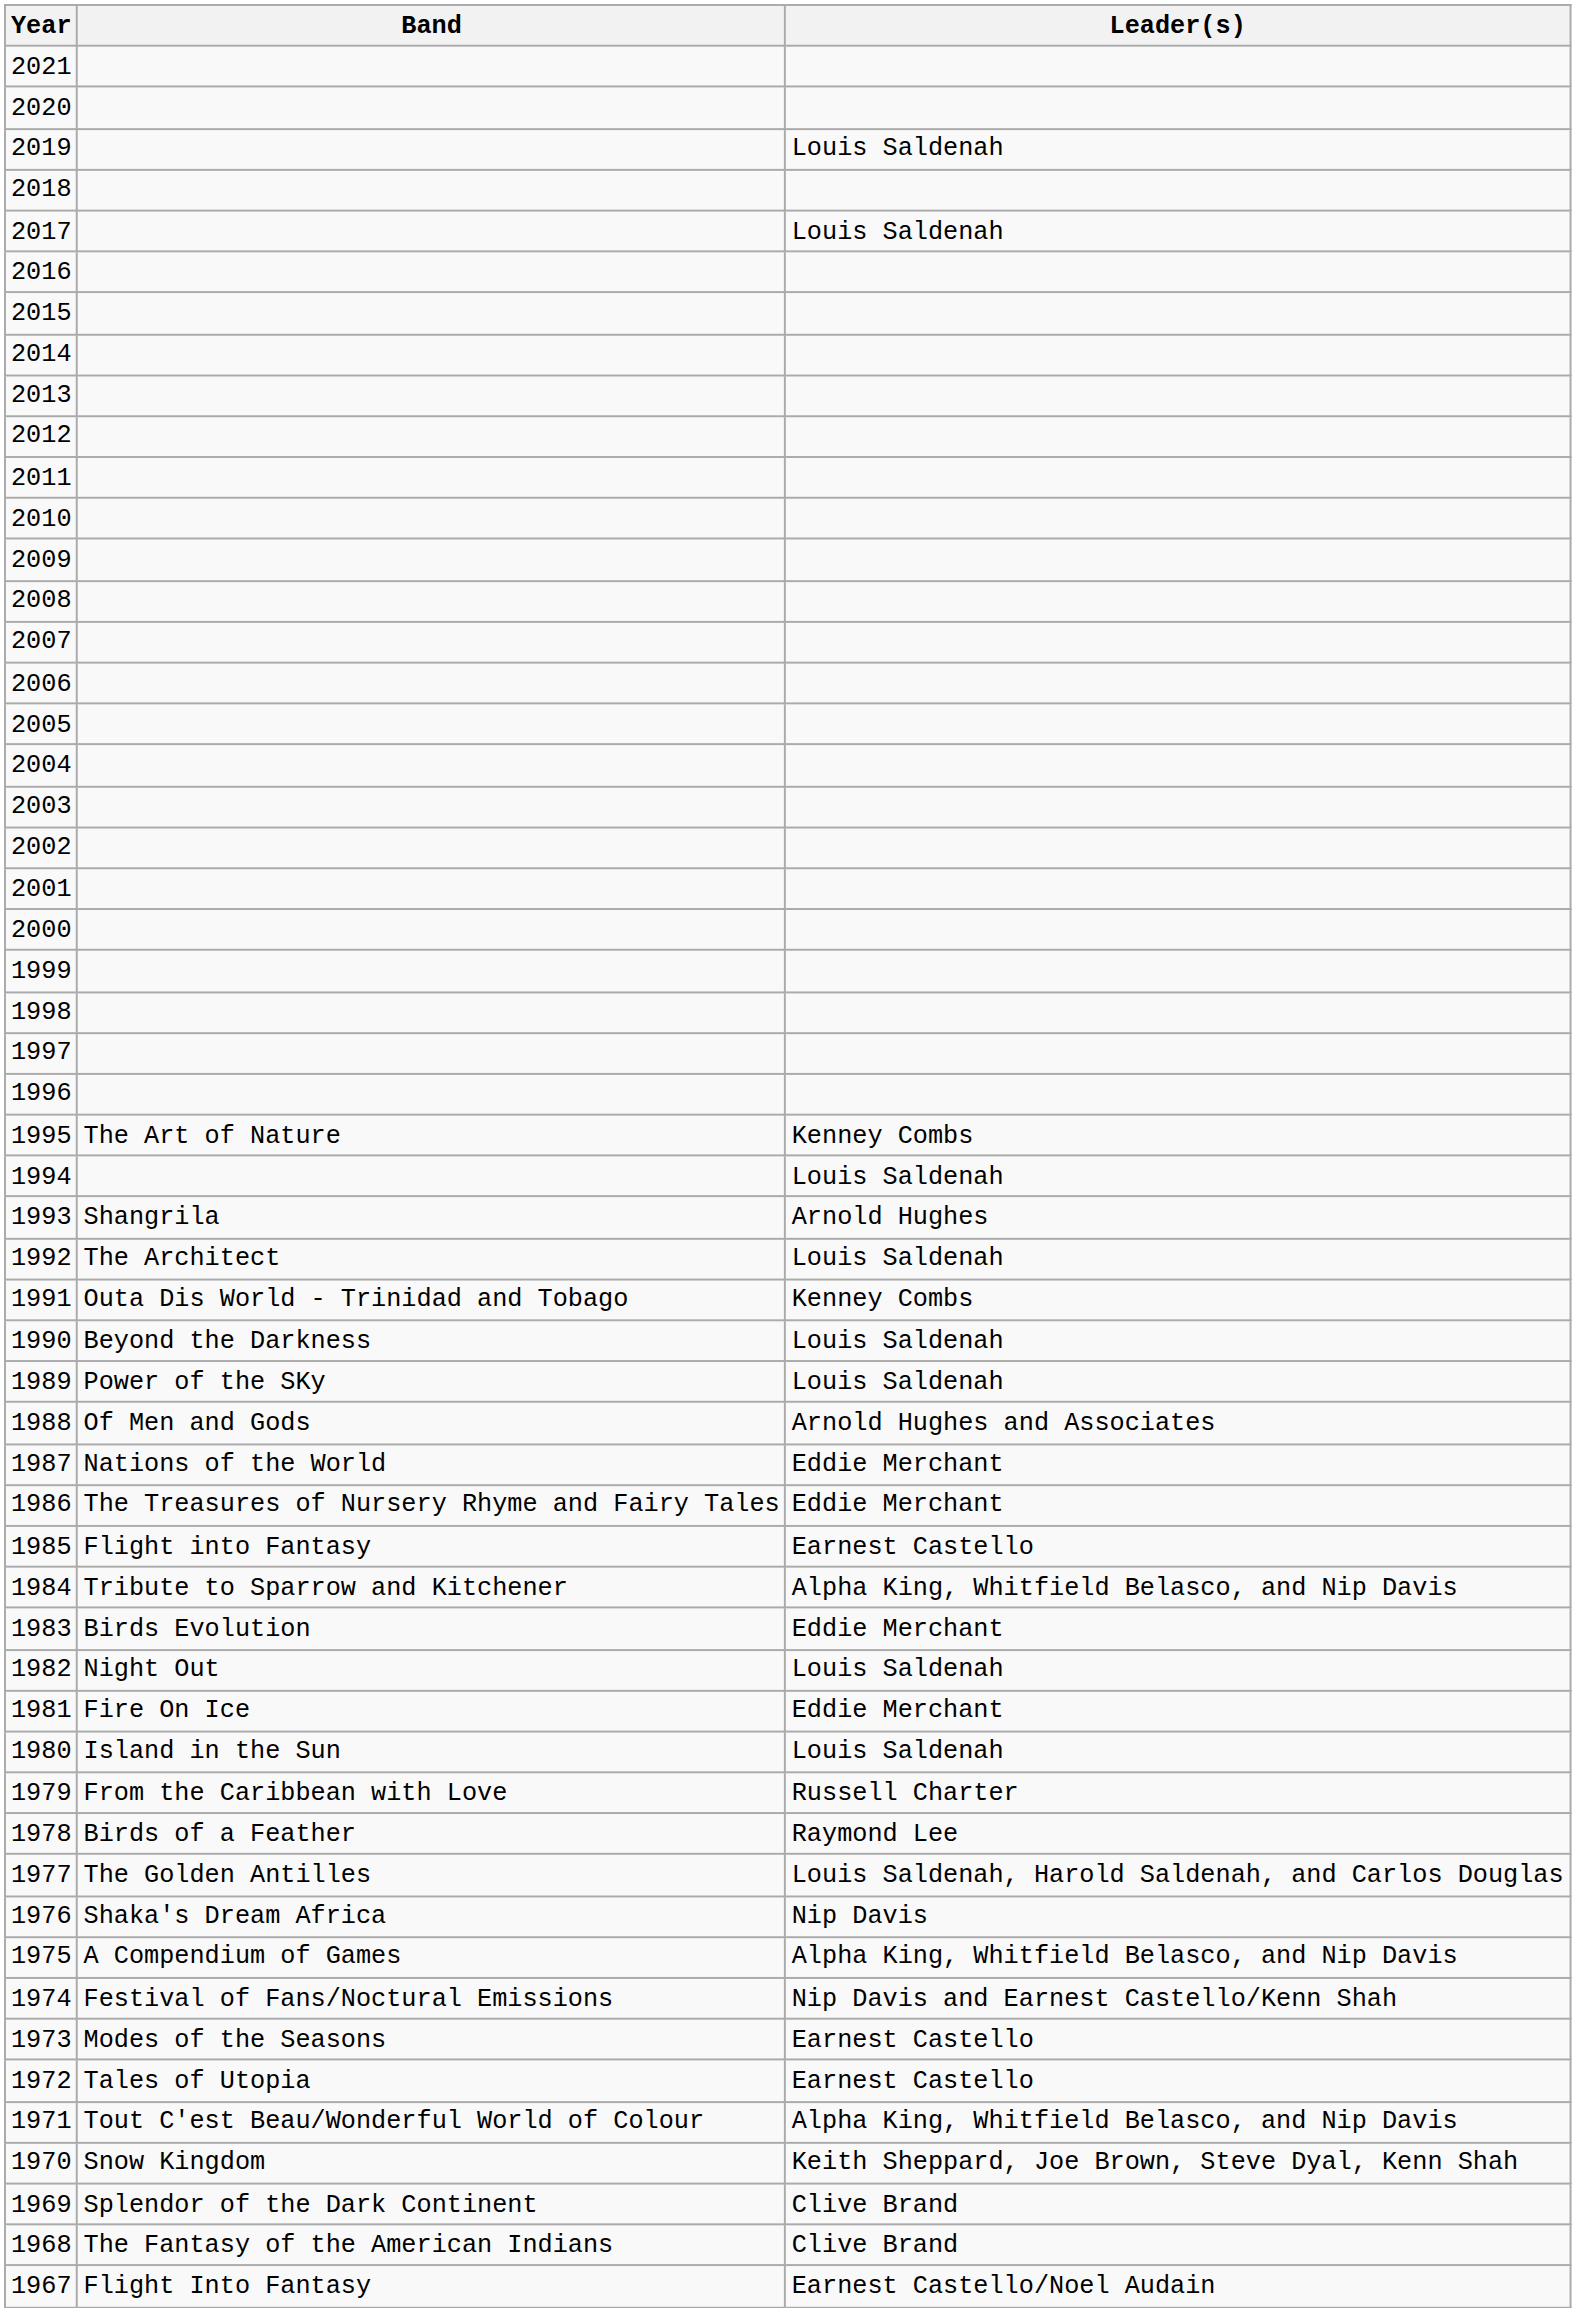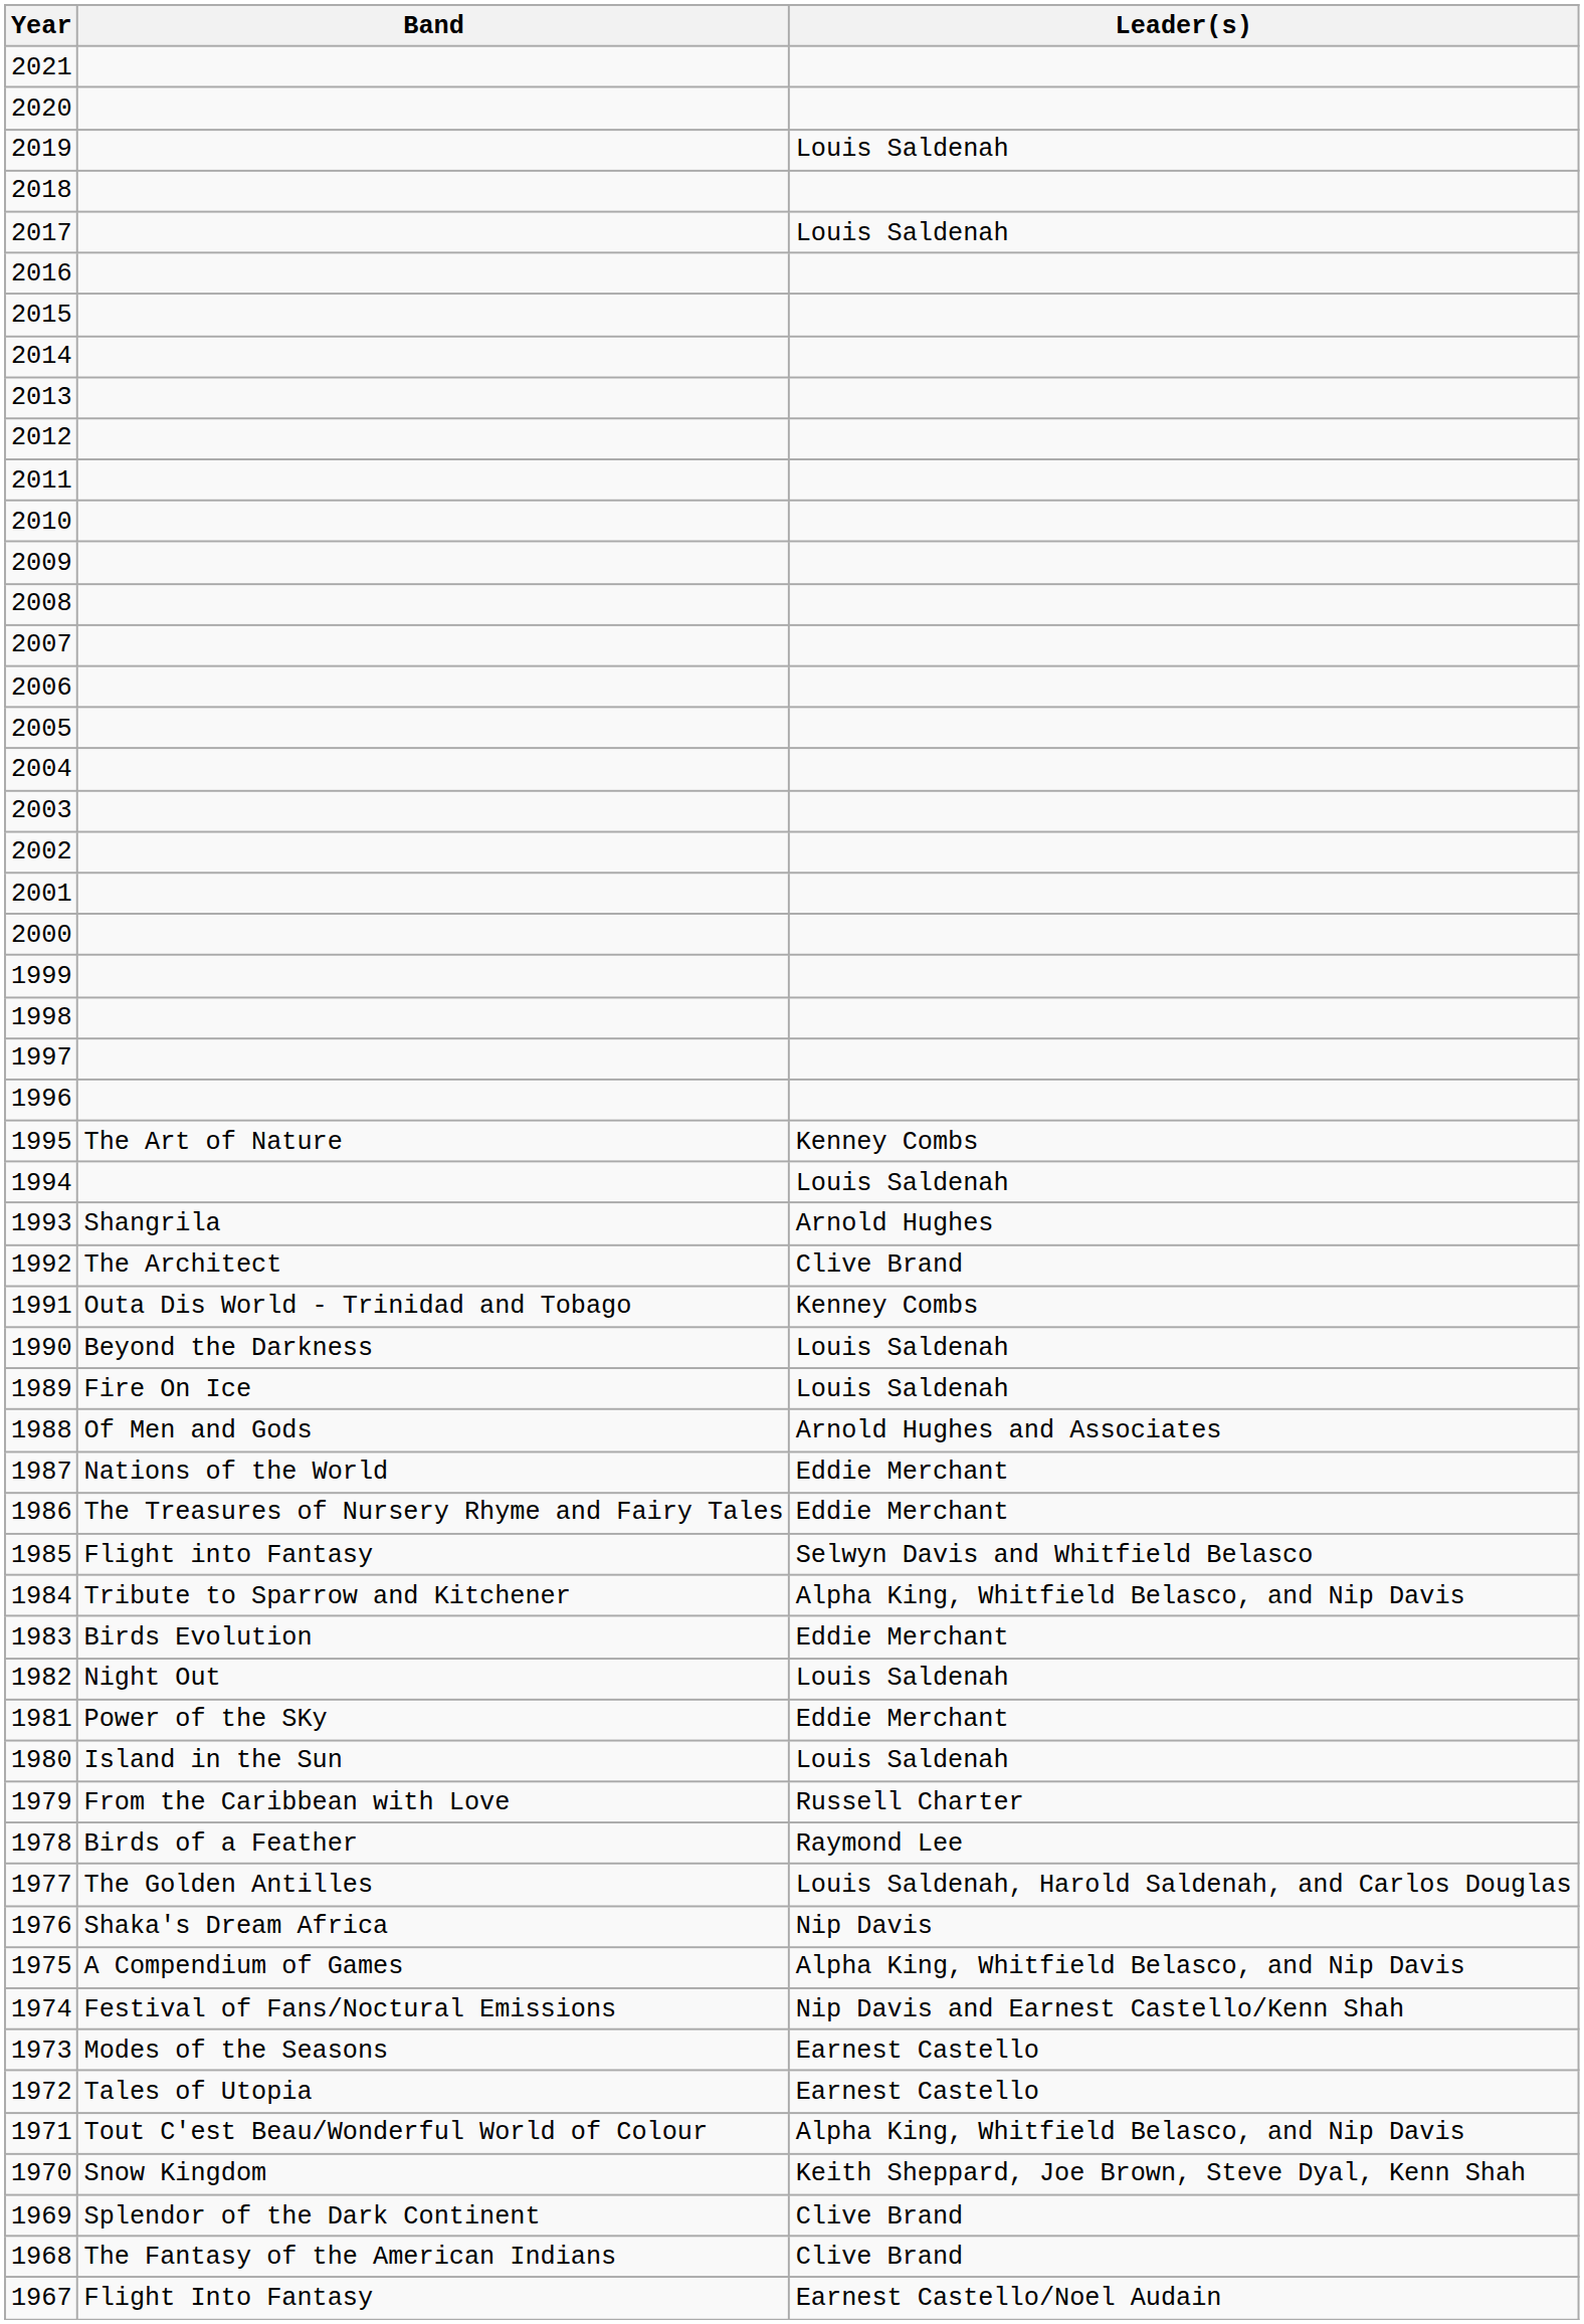 <table class="wikitable sortable mw-collapsible mw-collapsed">
 <tr>
 <th>Year</th>
 <th>Band</th>
 <th>Leader(s)</th>
 </tr>
 <tr>
 <td>2021</td>
 <td></td>
 <td></td>
 </tr>
 <tr>
 <td>2020</td>
 <td></td>
 <td></td>
 </tr>
 <tr>
 <td>2019</td>
 <td></td>
 <td>Louis Saldenah</td>
 </tr>
 <tr>
 <td>2018</td>
 <td></td>
 <td></td>
 </tr>
 <tr>
 <td>2017</td>
 <td></td>
 <td>Louis Saldenah</td>
 </tr>
 <tr>
 <td>2016</td>
 <td></td>
 <td></td>
 </tr>
 <tr>
 <td>2015</td>
 <td></td>
 <td></td>
 </tr>
 <tr>
 <td>2014</td>
 <td></td>
 <td></td>
 </tr>
 <tr>
 <td>2013</td>
 <td></td>
 <td></td>
 </tr>
 <tr>
 <td>2012</td>
 <td></td>
 <td></td>
 </tr>
 <tr>
 <td>2011</td>
 <td></td>
 <td></td>
 </tr>
 <tr>
 <td>2010</td>
 <td></td>
 <td></td>
 </tr>
 <tr>
 <td>2009</td>
 <td></td>
 <td></td>
 </tr>
 <tr>
 <td>2008</td>
 <td></td>
 <td></td>
 </tr>
 <tr>
 <td>2007</td>
 <td></td>
 <td></td>
 </tr>
 <tr>
 <td>2006</td>
 <td></td>
 <td></td>
 </tr>
 <tr>
 <td>2005</td>
 <td></td>
 <td></td>
 </tr>
 <tr>
 <td>2004</td>
 <td></td>
 <td></td>
 </tr>
 <tr>
 <td>2003</td>
 <td></td>
 <td></td>
 </tr>
 <tr>
 <td>2002</td>
 <td></td>
 <td></td>
 </tr>
 <tr>
 <td>2001</td>
 <td></td>
 <td></td>
 </tr>
 <tr>
 <td>2000</td>
 <td></td>
 <td></td>
 </tr>
 <tr>
 <td>1999</td>
 <td></td>
 <td></td>
 </tr>
 <tr>
 <td>1998</td>
 <td></td>
 <td></td>
 </tr>
 <tr>
 <td>1997</td>
 <td></td>
 <td></td>
 </tr>
 <tr>
 <td>1996</td>
 <td></td>
 <td></td>
 </tr>
 <tr>
 <td>1995</td>
 <td>The Art of Nature</td>
 <td>Kenney Combs</td>
 </tr>
 <tr>
 <td>1994</td>
 <td></td>
 <td>Louis Saldenah</td>
 </tr>
 <tr>
 <td>1993</td>
 <td>Shangrila</td>
 <td>Arnold Hughes</td>
 </tr>
 <tr>
 <td>1992</td>
 <td>The Architect</td>
-<td>Louis Saldenah</td>
+<td>Clive Brand</td>
 </tr>
 <tr>
 <td>1991</td>
 <td>Outa Dis World - Trinidad and Tobago</td>
 <td>Kenney Combs</td>
 </tr>
 <tr>
 <td>1990</td>
 <td>Beyond the Darkness</td>
 <td>Louis Saldenah</td>
 </tr>
 <tr>
 <td>1989</td>
-<td>Power of the SKy</td>
+<td>Fire On Ice</td>
 <td>Louis Saldenah</td>
 </tr>
 <tr>
 <td>1988</td>
 <td>Of Men and Gods</td>
 <td>Arnold Hughes and Associates</td>
 </tr>
 <tr>
 <td>1987</td>
 <td>Nations of the World</td>
 <td>Eddie Merchant</td>
 </tr>
 <tr>
 <td>1986</td>
 <td>The Treasures of Nursery Rhyme and Fairy Tales</td>
 <td>Eddie Merchant</td>
 </tr>
 <tr>
 <td>1985</td>
 <td>Flight into Fantasy</td>
-<td>Earnest Castello</td>
+<td>Selwyn Davis and Whitfield Belasco</td>
 </tr>
 <tr>
 <td>1984</td>
 <td>Tribute to Sparrow and Kitchener</td>
 <td>Alpha King, Whitfield Belasco, and Nip Davis</td>
 </tr>
 <tr>
 <td>1983</td>
 <td>Birds Evolution</td>
 <td>Eddie Merchant</td>
 </tr>
 <tr>
 <td>1982</td>
 <td>Night Out</td>
 <td>Louis Saldenah</td>
 </tr>
 <tr>
 <td>1981</td>
-<td>Fire On Ice</td>
+<td>Power of the SKy</td>
 <td>Eddie Merchant</td>
 </tr>
 <tr>
 <td>1980</td>
 <td>Island in the Sun</td>
 <td>Louis Saldenah</td>
 </tr>
 <tr>
 <td>1979</td>
 <td>From the Caribbean with Love</td>
 <td>Russell Charter</td>
 </tr>
 <tr>
 <td>1978</td>
 <td>Birds of a Feather</td>
 <td>Raymond Lee</td>
 </tr>
 <tr>
 <td>1977</td>
 <td>The Golden Antilles</td>
 <td>Louis Saldenah, Harold Saldenah, and Carlos Douglas</td>
 </tr>
 <tr>
 <td>1976</td>
 <td>Shaka's Dream Africa</td>
 <td>Nip Davis</td>
 </tr>
 <tr>
 <td>1975</td>
 <td>A Compendium of Games</td>
 <td>Alpha King, Whitfield Belasco, and Nip Davis</td>
 </tr>
 <tr>
 <td>1974</td>
 <td>Festival of Fans/Noctural Emissions</td>
 <td>Nip Davis and Earnest Castello/Kenn Shah</td>
 </tr>
 <tr>
 <td>1973</td>
 <td>Modes of the Seasons</td>
 <td>Earnest Castello</td>
 </tr>
 <tr>
 <td>1972</td>
 <td>Tales of Utopia</td>
 <td>Earnest Castello</td>
 </tr>
 <tr>
 <td>1971</td>
 <td>Tout C'est Beau/Wonderful World of Colour</td>
 <td>Alpha King, Whitfield Belasco, and Nip Davis</td>
 </tr>
 <tr>
 <td>1970</td>
 <td>Snow Kingdom</td>
 <td>Keith Sheppard, Joe Brown, Steve Dyal, Kenn Shah</td>
 </tr>
 <tr>
 <td>1969</td>
 <td>Splendor of the Dark Continent</td>
 <td>Clive Brand</td>
 </tr>
 <tr>
 <td>1968</td>
 <td>The Fantasy of the American Indians</td>
 <td>Clive Brand</td>
 </tr>
 <tr>
 <td>1967</td>
 <td>Flight Into Fantasy</td>
 <td>Earnest Castello/Noel Audain</td>
 </tr>
 </table>
